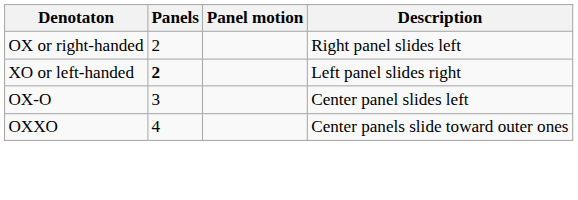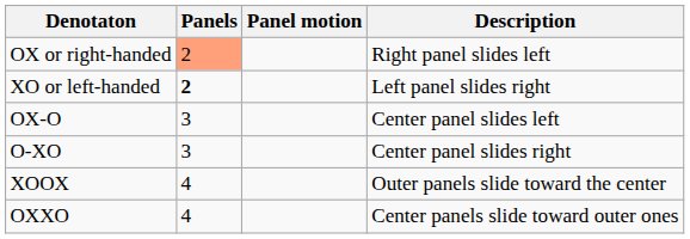 <table class="wikitable" border="1">
 <tr>
 <th>Denotaton</th>
 <th>Panels</th>
 <th>Panel motion</th>
 <th>Description</th>
 </tr>
 <tr>
 <td>OX or right-handed</td>
-<td>2</td>
+<td style="background: lightsalmon;">2</td>
 <td></td>
 <td>Right panel slides left</td>
 </tr>
 <tr>
 <td>XO or left-handed</td>
 <td><strong>2</strong></td>
 <td></td>
 <td>Left panel slides right</td>
 </tr>
 <tr>
 <td>OX-O</td>
 <td>3</td>
 <td></td>
 <td>Center panel slides left</td>
 </tr>
 <tr>
+<td>O-XO</td>
+<td>3</td>
+<td></td>
+<td>Center panel slides right</td>
+</tr>
+<tr>
+<td>XOOX</td>
+<td>4</td>
+<td></td>
+<td>Outer panels slide toward the center</td>
+</tr>
+<tr>
 <td>OXXO</td>
 <td>4</td>
 <td></td>
 <td>Center panels slide toward outer ones</td>
 </tr>
 </table>
